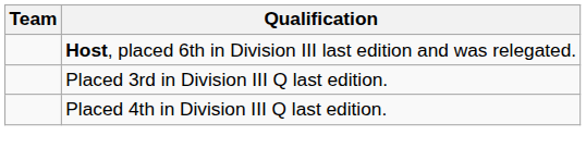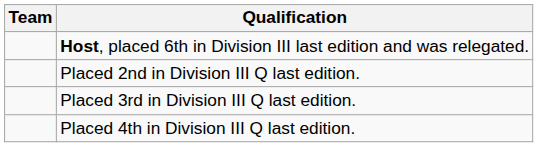 <table class="wikitable">
 <tr>
 <th>Team</th>
 <th>Qualification</th>
 </tr>
 <tr>
 <td></td>
 <td><strong>Host</strong>, placed 6th in Division III last edition and was relegated.</td>
 </tr>
 <tr>
+<td><s></s></td>
+<td>Placed 2nd in Division III Q last edition.</td>
+</tr>
+<tr>
 <td></td>
 <td>Placed 3rd in Division III Q last edition.</td>
 </tr>
 <tr>
 <td></td>
 <td>Placed 4th in Division III Q last edition.</td>
 </tr>
 </table>
